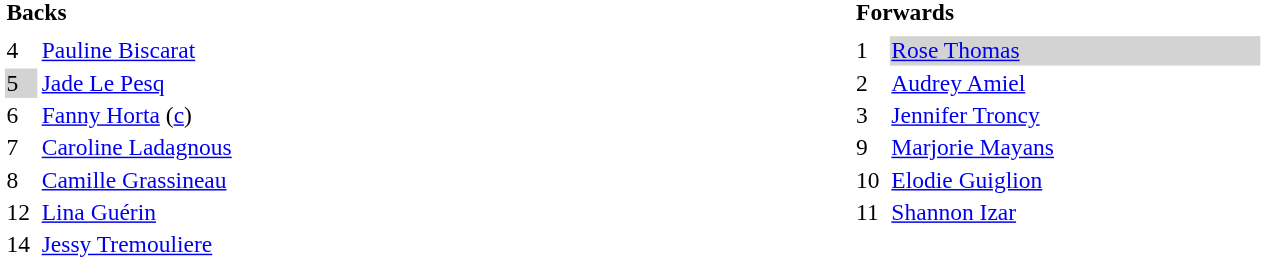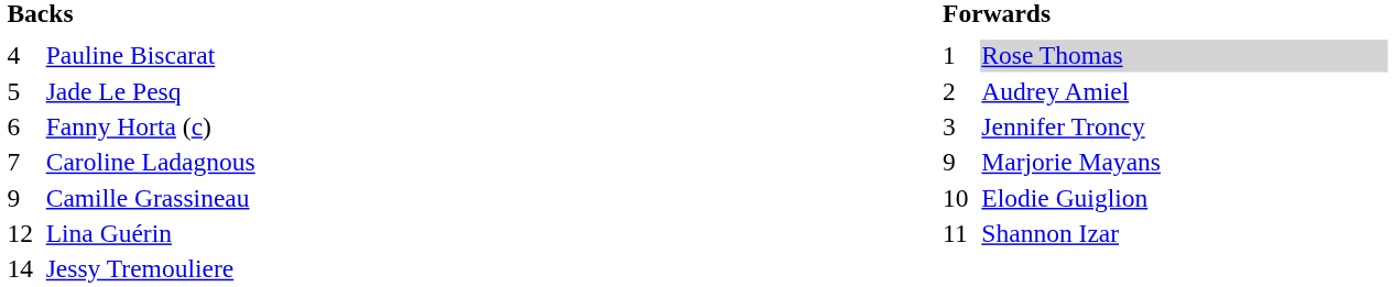 <table style="text-align:left">
 <tr>
 <th colspan=2>Backs</th>
 <th colspan=2>Forwards</th>
 </tr>
 <tr>
 <th style="width:20px;"></th>
 <th style="width:550px;"></th>
 <th style="width:20px;"></th>
 <th style="width:250px;"></th>
 </tr>
 <tr>
 <td align=centre>4</td>
 <td><a href='#'>Pauline Biscarat</a></td>
 <td align=centre>1</td>
 <td style="background: lightgrey;"><a href='#'>Rose Thomas</a></td>
 </tr>
 <tr>
-<td align=centre style="background: lightgrey;">5</td>
+<td align=centre>5</td>
 <td><a href='#'>Jade Le Pesq</a></td>
 <td align=centre>2</td>
 <td><a href='#'>Audrey Amiel</a></td>
 </tr>
 <tr>
 <td align=centre>6</td>
 <td><a href='#'>Fanny Horta</a> (<a href='#'>c</a>)</td>
 <td align=centre>3</td>
 <td><a href='#'>Jennifer Troncy</a></td>
 </tr>
 <tr>
 <td align=centre>7</td>
 <td><a href='#'>Caroline Ladagnous</a></td>
 <td align=centre>9</td>
 <td><a href='#'>Marjorie Mayans</a></td>
 </tr>
 <tr>
-<td align=centre>8</td>
+<td align=centre>9</td>
 <td><a href='#'>Camille Grassineau</a></td>
 <td align=centre>10</td>
 <td><a href='#'>Elodie Guiglion</a></td>
 </tr>
 <tr>
 <td align=centre>12</td>
 <td><a href='#'>Lina Guérin</a></td>
 <td align=centre>11</td>
 <td><a href='#'>Shannon Izar</a></td>
 </tr>
 <tr>
 <td align=centre>14</td>
 <td><a href='#'>Jessy Tremouliere</a></td>
 <td align=centre></td>
 <td></td>
 </tr>
 </table>
